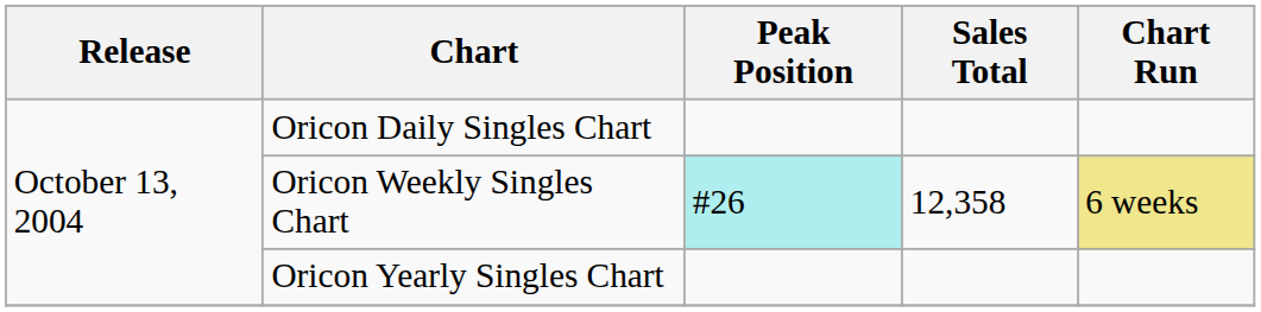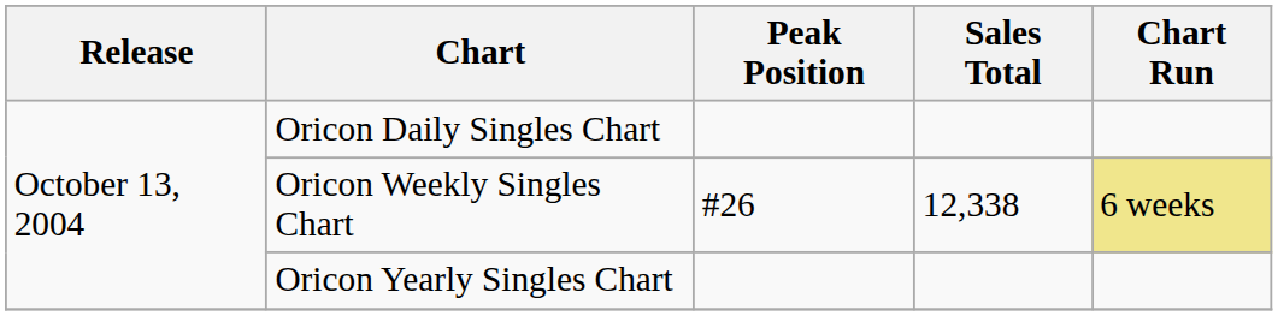 <table class="wikitable" width="575px">
 <tr>
 <th align="left">Release</th>
 <th align="left">Chart</th>
 <th align="left">Peak Position</th>
 <th align="left">Sales Total</th>
 <th align="left">Chart Run</th>
 </tr>
 <tr>
 <td align="left" rowspan=3>October 13, 2004</td>
 <td align="left">Oricon Daily Singles Chart</td>
 <td align="left"></td>
 <td align="left"></td>
 <td align="left"></td>
 </tr>
 <tr>
 <td align="left">Oricon Weekly Singles Chart</td>
-<td align="left" style="background: paleturquoise;">#26</td>
-<td align="left">12,358</td>
+<td align="left">#26</td>
+<td align="left">12,338</td>
 <td align="left" style="background: khaki;">6 weeks</td>
 </tr>
 <tr>
 <td align="left">Oricon Yearly Singles Chart</td>
 <td align="left"></td>
 <td align="left"></td>
 <td align="left"></td>
 </tr>
 <tr>
 </tr>
 </table>
